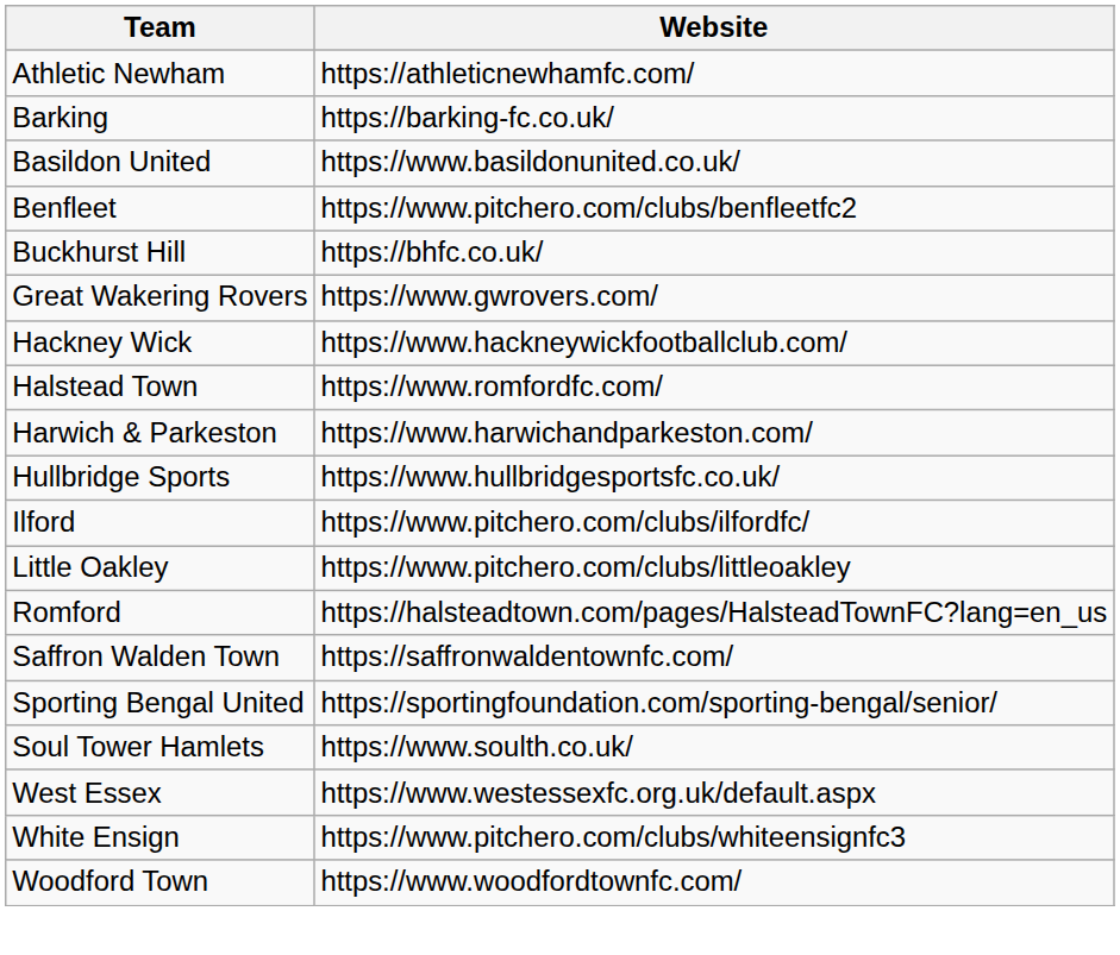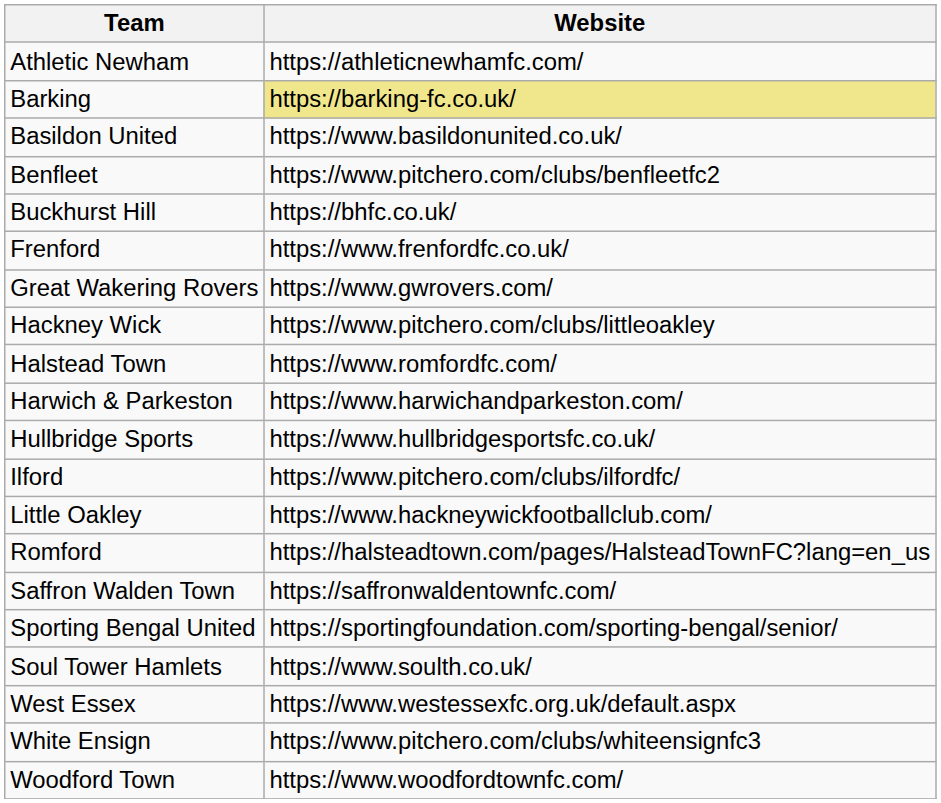 <table class="wikitable">
 <tr>
 <th>Team</th>
 <th>Website</th>
 </tr>
 <tr>
 <td>Athletic Newham</td>
 <td>https://athleticnewhamfc.com/</td>
 </tr>
 <tr>
 <td>Barking</td>
-<td>https://barking-fc.co.uk/</td>
+<td style="background: khaki;">https://barking-fc.co.uk/</td>
 </tr>
 <tr>
 <td>Basildon United</td>
 <td>https://www.basildonunited.co.uk/</td>
 </tr>
 <tr>
 <td>Benfleet</td>
 <td>https://www.pitchero.com/clubs/benfleetfc2</td>
 </tr>
 <tr>
 <td>Buckhurst Hill</td>
 <td>https://bhfc.co.uk/</td>
 </tr>
 <tr>
+<td>Frenford</td>
+<td>https://www.frenfordfc.co.uk/</td>
+</tr>
+<tr>
 <td>Great Wakering Rovers</td>
 <td>https://www.gwrovers.com/</td>
 </tr>
 <tr>
 <td>Hackney Wick</td>
-<td>https://www.hackneywickfootballclub.com/</td>
+<td>https://www.pitchero.com/clubs/littleoakley</td>
 </tr>
 <tr>
 <td>Halstead Town</td>
 <td>https://www.romfordfc.com/</td>
 </tr>
 <tr>
 <td>Harwich & Parkeston</td>
 <td>https://www.harwichandparkeston.com/</td>
 </tr>
 <tr>
 <td>Hullbridge Sports</td>
 <td>https://www.hullbridgesportsfc.co.uk/</td>
 </tr>
 <tr>
 <td>Ilford</td>
 <td>https://www.pitchero.com/clubs/ilfordfc/</td>
 </tr>
 <tr>
 <td>Little Oakley</td>
-<td>https://www.pitchero.com/clubs/littleoakley</td>
+<td>https://www.hackneywickfootballclub.com/</td>
 </tr>
 <tr>
 <td>Romford</td>
 <td>https://halsteadtown.com/pages/HalsteadTownFC?lang=en_us</td>
 </tr>
 <tr>
 <td>Saffron Walden Town</td>
 <td>https://saffronwaldentownfc.com/</td>
 </tr>
 <tr>
 <td>Sporting Bengal United</td>
 <td>https://sportingfoundation.com/sporting-bengal/senior/</td>
 </tr>
 <tr>
 <td>Soul Tower Hamlets</td>
 <td>https://www.soulth.co.uk/</td>
 </tr>
 <tr>
 <td>West Essex</td>
 <td>https://www.westessexfc.org.uk/default.aspx</td>
 </tr>
 <tr>
 <td>White Ensign</td>
 <td>https://www.pitchero.com/clubs/whiteensignfc3</td>
 </tr>
 <tr>
 <td>Woodford Town</td>
 <td>https://www.woodfordtownfc.com/</td>
 </tr>
 </table>
